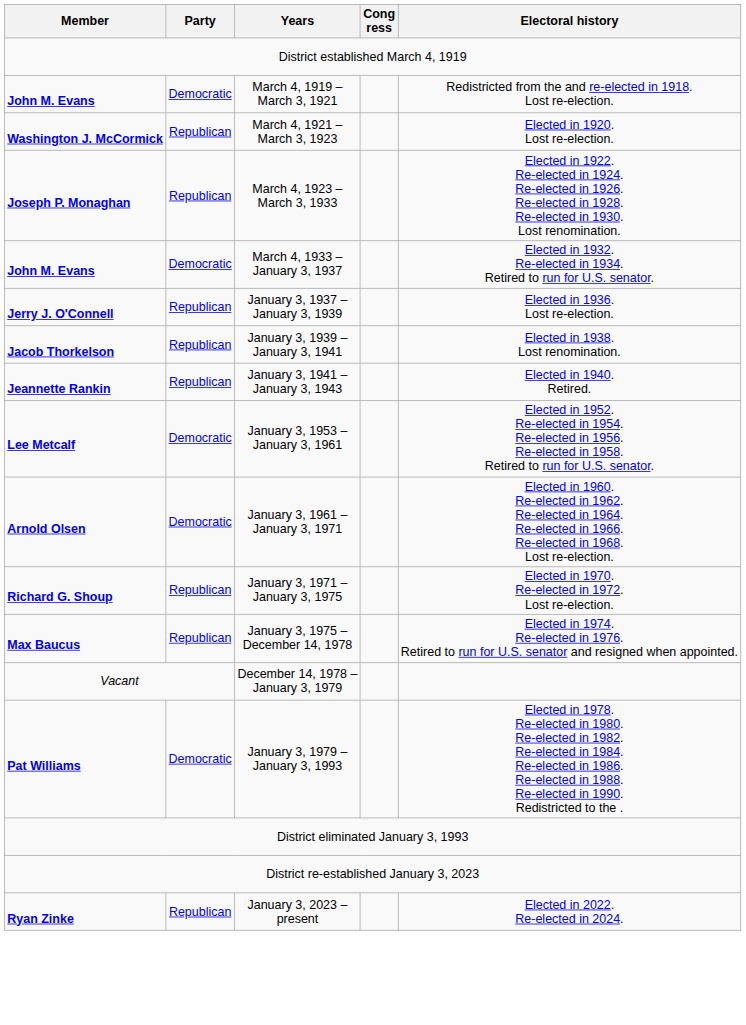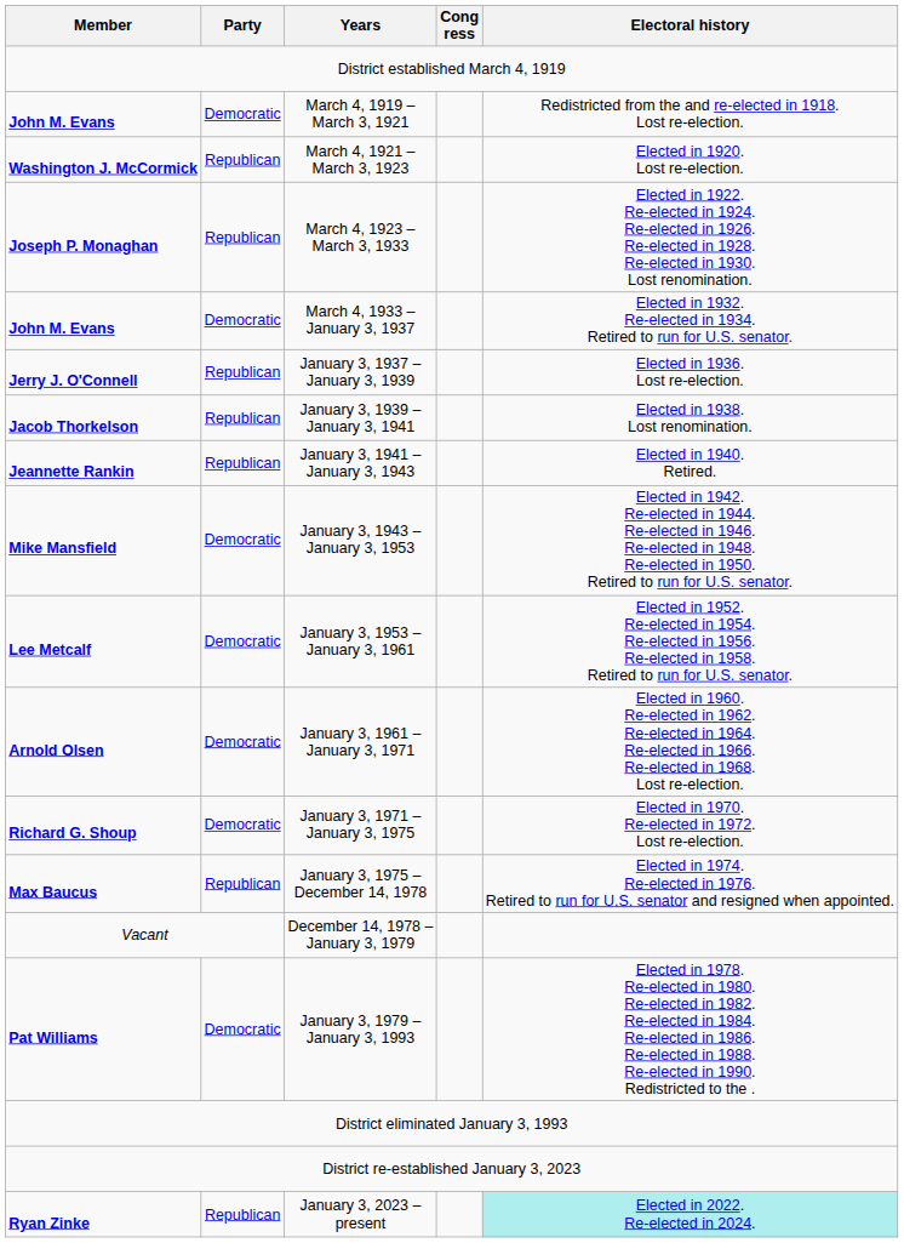 <table class=wikitable style="text-align:center">
 <tr>
 <th>Member</th>
 <th>Party</th>
 <th>Years</th>
 <th>Cong<br>ress</th>
 <th>Electoral history</th>
 </tr>
 <tr style="height:3em">
 <td colspan=5>District established March 4, 1919</td>
 </tr>
 <tr style="height:3em">
 <td align=left><br><strong><a href='#'>John M. Evans</a></strong><br></td>
 <td><a href='#'>Democratic</a></td>
 <td nowrap>March 4, 1919 –<br>March 3, 1921</td>
 <td></td>
 <td>Redistricted from the  and <a href='#'>re-elected in 1918</a>.<br>Lost re-election.</td>
 </tr>
 <tr style="height:3em">
 <td align=left><br><strong><a href='#'>Washington J. McCormick</a></strong><br></td>
 <td><a href='#'>Republican</a></td>
 <td nowrap>March 4, 1921 –<br>March 3, 1923</td>
 <td></td>
 <td><a href='#'>Elected in 1920</a>.<br>Lost re-election.</td>
 </tr>
 <tr style="height:3em">
 <td align=left><br><strong><a href='#'>Joseph P. Monaghan</a></strong><br></td>
 <td><a href='#'>Republican</a></td>
 <td nowrap>March 4, 1923 –<br>March 3, 1933</td>
 <td></td>
 <td><a href='#'>Elected in 1922</a>.<br><a href='#'>Re-elected in 1924</a>.<br><a href='#'>Re-elected in 1926</a>.<br><a href='#'>Re-elected in 1928</a>.<br><a href='#'>Re-elected in 1930</a>.<br>Lost renomination.</td>
 </tr>
 <tr style="height:3em">
 <td align=left><br><strong><a href='#'>John M. Evans</a></strong><br></td>
 <td><a href='#'>Democratic</a></td>
 <td nowrap>March 4, 1933 –<br>January 3, 1937</td>
 <td></td>
 <td><a href='#'>Elected in 1932</a>.<br><a href='#'>Re-elected in 1934</a>.<br>Retired to <a href='#'>run for U.S. senator</a>.</td>
 </tr>
 <tr style="height:3em">
 <td align=left><br><strong><a href='#'>Jerry J. O'Connell</a></strong><br></td>
 <td><a href='#'>Republican</a></td>
 <td nowrap>January 3, 1937 –<br>January 3, 1939</td>
 <td></td>
 <td><a href='#'>Elected in 1936</a>.<br>Lost re-election.</td>
 </tr>
 <tr style="height:3em">
 <td align=left><br><strong><a href='#'>Jacob Thorkelson</a></strong><br></td>
 <td><a href='#'>Republican</a></td>
 <td nowrap>January 3, 1939 –<br>January 3, 1941</td>
 <td></td>
 <td><a href='#'>Elected in 1938</a>.<br>Lost renomination.</td>
 </tr>
 <tr style="height:3em">
 <td align=left><br><strong><a href='#'>Jeannette Rankin</a></strong><br></td>
 <td><a href='#'>Republican</a></td>
 <td nowrap>January 3, 1941 –<br>January 3, 1943</td>
 <td></td>
 <td><a href='#'>Elected in 1940</a>.<br>Retired.</td>
 </tr>
 <tr style="height:3em">
+<td align=left><br><strong><a href='#'>Mike Mansfield</a></strong><br></td>
+<td><a href='#'>Democratic</a></td>
+<td nowrap>January 3, 1943 –<br>January 3, 1953</td>
+<td></td>
+<td><a href='#'>Elected in 1942</a>.<br><a href='#'>Re-elected in 1944</a>.<br><a href='#'>Re-elected in 1946</a>.<br><a href='#'>Re-elected in 1948</a>.<br><a href='#'>Re-elected in 1950</a>.<br>Retired to <a href='#'>run for U.S. senator</a>.</td>
+</tr>
+<tr style="height:3em">
 <td align=left><br><strong><a href='#'>Lee Metcalf</a></strong><br></td>
 <td><a href='#'>Democratic</a></td>
 <td nowrap>January 3, 1953 –<br>January 3, 1961</td>
 <td></td>
 <td><a href='#'>Elected in 1952</a>.<br><a href='#'>Re-elected in 1954</a>.<br><a href='#'>Re-elected in 1956</a>.<br><a href='#'>Re-elected in 1958</a>.<br>Retired to <a href='#'>run for U.S. senator</a>.</td>
 </tr>
 <tr style="height:3em">
 <td align=left><br><strong><a href='#'>Arnold Olsen</a></strong><br></td>
 <td><a href='#'>Democratic</a></td>
 <td nowrap>January 3, 1961 –<br>January 3, 1971</td>
 <td></td>
 <td><a href='#'>Elected in 1960</a>.<br><a href='#'>Re-elected in 1962</a>.<br><a href='#'>Re-elected in 1964</a>.<br><a href='#'>Re-elected in 1966</a>.<br><a href='#'>Re-elected in 1968</a>.<br>Lost re-election.</td>
 </tr>
 <tr style="height:3em">
 <td align=left><br><strong><a href='#'>Richard G. Shoup</a></strong><br></td>
-<td><a href='#'>Republican</a></td>
+<td><a href='#'>Democratic</a></td>
 <td nowrap>January 3, 1971 –<br>January 3, 1975</td>
 <td></td>
 <td><a href='#'>Elected in 1970</a>.<br><a href='#'>Re-elected in 1972</a>.<br>Lost re-election.</td>
 </tr>
 <tr style="height:3em">
 <td align=left><br><strong><a href='#'>Max Baucus</a></strong><br></td>
 <td><a href='#'>Republican</a></td>
 <td nowrap>January 3, 1975 –<br>December 14, 1978</td>
 <td></td>
 <td><a href='#'>Elected in 1974</a>.<br><a href='#'>Re-elected in 1976</a>.<br>Retired to <a href='#'>run for U.S. senator</a> and resigned when appointed.</td>
 </tr>
 <tr style="height:3em">
 <td colspan=2><em>Vacant</em></td>
 <td nowrap>December 14, 1978 –<br>January 3, 1979</td>
 <td></td>
 <td></td>
 </tr>
 <tr style="height:3em">
 <td align=left><br><strong><a href='#'>Pat Williams</a></strong><br></td>
 <td><a href='#'>Democratic</a></td>
 <td nowrap>January 3, 1979 –<br>January 3, 1993</td>
 <td></td>
 <td><a href='#'>Elected in 1978</a>.<br><a href='#'>Re-elected in 1980</a>.<br><a href='#'>Re-elected in 1982</a>.<br><a href='#'>Re-elected in 1984</a>.<br><a href='#'>Re-elected in 1986</a>.<br><a href='#'>Re-elected in 1988</a>.<br><a href='#'>Re-elected in 1990</a>.<br>Redistricted to the .</td>
 </tr>
 <tr style="height:3em">
 <td colspan=5>District eliminated January 3, 1993</td>
 </tr>
 <tr style="height:3em">
 <td colspan=5>District re-established January 3, 2023</td>
 </tr>
 <tr style="height:3em">
 <td align=left><br><strong><a href='#'>Ryan Zinke</a></strong><br></td>
 <td><a href='#'>Republican</a></td>
 <td>January 3, 2023 –<br>present</td>
 <td></td>
-<td><a href='#'>Elected in 2022</a>.<br><a href='#'>Re-elected in 2024</a>.</td>
+<td style="background: paleturquoise;"><a href='#'>Elected in 2022</a>.<br><a href='#'>Re-elected in 2024</a>.</td>
 </tr>
 </table>
